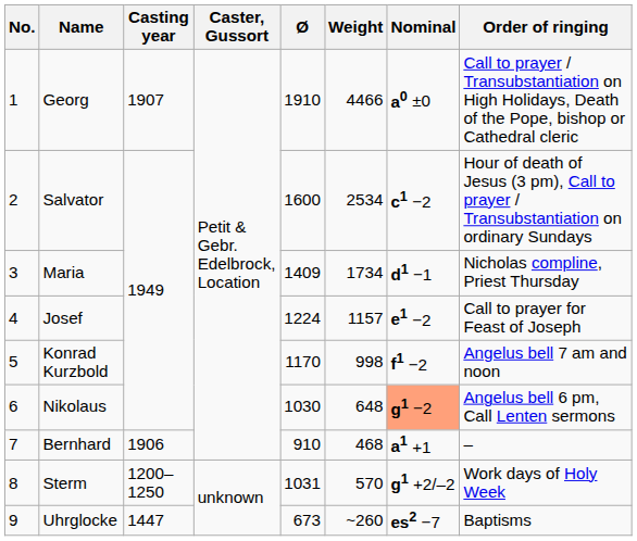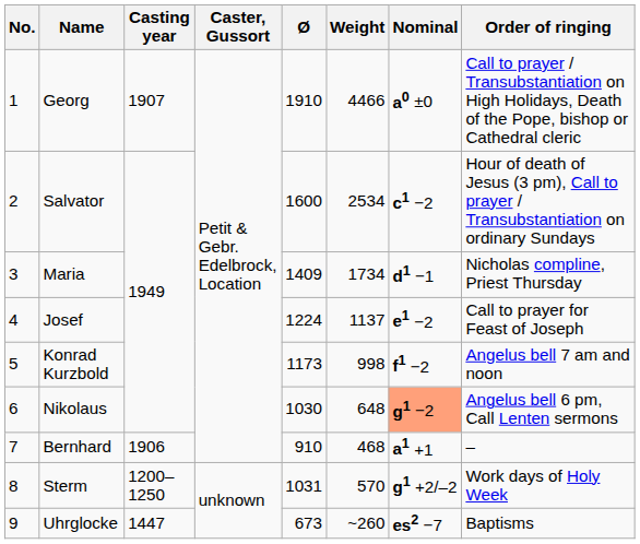 <table class="wikitable">
 <tr>
 <th>No.</th>
 <th>Name</th>
 <th>Casting year</th>
 <th>Caster, <br>Gussort</th>
 <th>Ø <br></th>
 <th>Weight <br></th>
 <th>Nominal <br></th>
 <th>Order of ringing<br></th>
 </tr>
 <tr ---->
 <td>1</td>
 <td>Georg</td>
 <td>1907</td>
 <td rowspan="7">Petit & Gebr. <br>Edelbrock, <br>Location</td>
 <td align="right">1910</td>
 <td align="right">4466</td>
 <td><strong>a<sup>0</sup></strong> ±0</td>
 <td><a href='#'>Call to prayer</a> / <a href='#'>Transubstantiation</a> on High Holidays, Death of the Pope, bishop or Cathedral cleric</td>
 </tr>
 <tr ---->
 <td>2</td>
 <td>Salvator</td>
 <td rowspan="5">1949</td>
 <td align="right">1600</td>
 <td align="right">2534</td>
 <td><strong>c<sup>1</sup></strong> −2</td>
 <td>Hour of death of Jesus (3 pm), <a href='#'>Call to prayer</a> / <a href='#'>Transubstantiation</a> on ordinary Sundays</td>
 </tr>
 <tr ---->
 <td>3</td>
 <td>Maria</td>
 <td align="right">1409</td>
 <td align="right">1734</td>
 <td><strong>d<sup>1</sup></strong> −1</td>
 <td>Nicholas <a href='#'>compline</a>, Priest Thursday</td>
 </tr>
 <tr ---->
 <td>4</td>
 <td>Josef</td>
 <td align="right">1224</td>
-<td align="right">1157</td>
+<td align="right">1137</td>
 <td><strong>e<sup>1</sup></strong> −2</td>
 <td>Call to prayer for Feast of Joseph</td>
 </tr>
 <tr ---->
 <td>5</td>
 <td>Konrad Kurzbold</td>
-<td align="right">1170</td>
+<td align="right">1173</td>
 <td align="right">998</td>
 <td><strong>f<sup>1</sup></strong> −2</td>
 <td><a href='#'>Angelus bell</a> 7 am and noon</td>
 </tr>
 <tr ---->
 <td>6</td>
 <td>Nikolaus</td>
 <td align="right">1030</td>
 <td align="right">648</td>
 <td style="background: lightsalmon;"><strong>g<sup>1</sup></strong> −2</td>
 <td><a href='#'>Angelus bell</a> 6 pm, Call <a href='#'>Lenten</a> sermons</td>
 </tr>
 <tr ---->
 <td>7</td>
 <td>Bernhard</td>
 <td>1906</td>
 <td align="right">910</td>
 <td align="right">468</td>
 <td><strong>a<sup>1</sup></strong> +1</td>
 <td>–</td>
 </tr>
 <tr ---->
 <td>8</td>
 <td>Sterm</td>
 <td>1200–1250</td>
 <td rowspan="2">unknown</td>
 <td align="right">1031</td>
 <td align="right">570</td>
 <td><strong>g<sup>1</sup></strong> +2/–2</td>
 <td>Work days of <a href='#'>Holy Week</a></td>
 </tr>
 <tr ---->
 <td>9</td>
 <td>Uhrglocke</td>
 <td>1447</td>
 <td align="right">673</td>
 <td align="right">~260</td>
 <td><strong>es<sup>2</sup></strong> −7</td>
 <td>Baptisms</td>
 </tr>
 </table>
